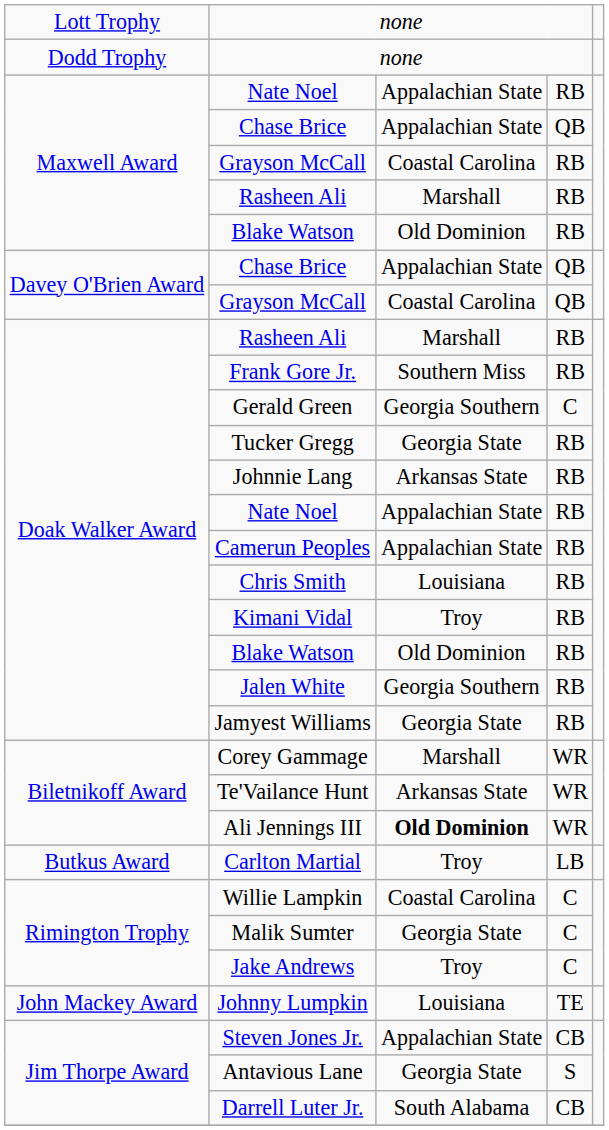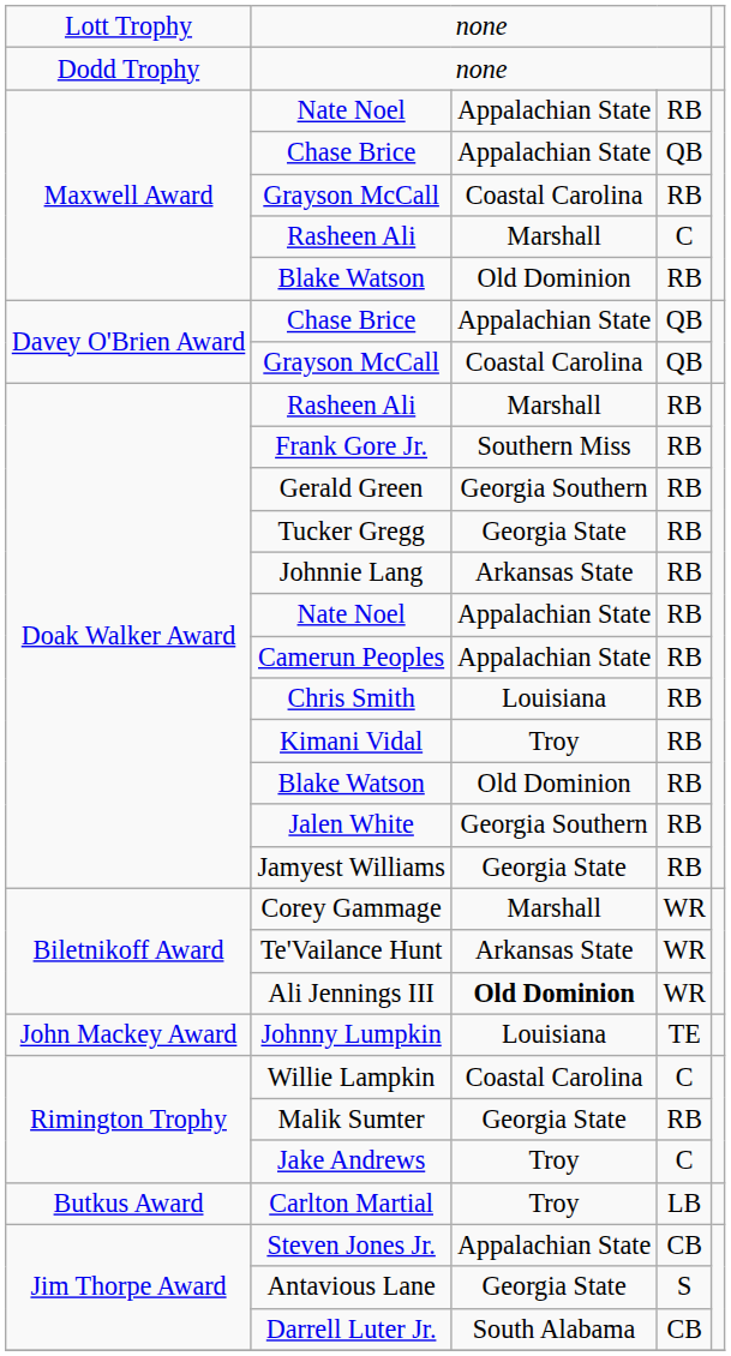 <table class="wikitable" style="text-align:center;">
 <tr>
 <td><a href='#'>Lott Trophy</a></td>
 <td colspan=3 align=center><em>none</em></td>
 <td></td>
 </tr>
 <tr>
 <td><a href='#'>Dodd Trophy</a></td>
 <td colspan=3 align=center><em>none</em></td>
 <td></td>
 </tr>
 <tr>
 <td rowspan=5><a href='#'>Maxwell Award</a></td>
 <td><a href='#'>Nate Noel</a></td>
 <td>Appalachian State</td>
 <td>RB</td>
 <td rowspan=5></td>
 </tr>
 <tr>
 <td><a href='#'>Chase Brice</a></td>
 <td>Appalachian State</td>
 <td>QB</td>
 </tr>
 <tr>
 <td><a href='#'>Grayson McCall</a></td>
 <td>Coastal Carolina</td>
 <td>RB</td>
 </tr>
 <tr>
 <td><a href='#'>Rasheen Ali</a></td>
 <td>Marshall</td>
-<td>RB</td>
+<td>C</td>
 </tr>
 <tr>
 <td><a href='#'>Blake Watson</a></td>
 <td>Old Dominion</td>
 <td>RB</td>
 </tr>
 <tr>
 <td rowspan=2><a href='#'>Davey O'Brien Award</a></td>
 <td><a href='#'>Chase Brice</a></td>
 <td>Appalachian State</td>
 <td>QB</td>
 <td rowspan=2></td>
 </tr>
 <tr>
 <td><a href='#'>Grayson McCall</a></td>
 <td>Coastal Carolina</td>
 <td>QB</td>
 </tr>
 <tr>
 <td rowspan=12><a href='#'>Doak Walker Award</a></td>
 <td><a href='#'>Rasheen Ali</a></td>
 <td>Marshall</td>
 <td>RB</td>
 <td rowspan=12></td>
 </tr>
 <tr>
 <td><a href='#'>Frank Gore Jr.</a></td>
 <td>Southern Miss</td>
 <td>RB</td>
 </tr>
 <tr>
 <td>Gerald Green</td>
 <td>Georgia Southern</td>
-<td>C</td>
+<td>RB</td>
 </tr>
 <tr>
 <td>Tucker Gregg</td>
 <td>Georgia State</td>
 <td>RB</td>
 </tr>
 <tr>
 <td>Johnnie Lang</td>
 <td>Arkansas State</td>
 <td>RB</td>
 </tr>
 <tr>
 <td><a href='#'>Nate Noel</a></td>
 <td>Appalachian State</td>
 <td>RB</td>
 </tr>
 <tr>
 <td><a href='#'>Camerun Peoples</a></td>
 <td>Appalachian State</td>
 <td>RB</td>
 </tr>
 <tr>
 <td><a href='#'>Chris Smith</a></td>
 <td>Louisiana</td>
 <td>RB</td>
 </tr>
 <tr>
 <td><a href='#'>Kimani Vidal</a></td>
 <td>Troy</td>
 <td>RB</td>
 </tr>
 <tr>
 <td><a href='#'>Blake Watson</a></td>
 <td>Old Dominion</td>
 <td>RB</td>
 </tr>
 <tr>
 <td><a href='#'>Jalen White</a></td>
 <td>Georgia Southern</td>
 <td>RB</td>
 </tr>
 <tr>
 <td>Jamyest Williams</td>
 <td>Georgia State</td>
 <td>RB</td>
 </tr>
 <tr>
 <td rowspan=3><a href='#'>Biletnikoff Award</a></td>
 <td>Corey Gammage</td>
 <td>Marshall</td>
 <td>WR</td>
 <td rowspan=3></td>
 </tr>
 <tr>
 <td>Te'Vailance Hunt</td>
 <td>Arkansas State</td>
 <td>WR</td>
 </tr>
 <tr>
 <td>Ali Jennings III</td>
 <td><strong>Old Dominion</strong></td>
 <td>WR</td>
 </tr>
 <tr>
-<td><a href='#'>Butkus Award</a></td>
-<td><a href='#'>Carlton Martial</a></td>
-<td>Troy</td>
-<td>LB</td>
+<td><a href='#'>John Mackey Award</a></td>
+<td><a href='#'>Johnny Lumpkin</a></td>
+<td>Louisiana</td>
+<td>TE</td>
 <td></td>
 </tr>
 <tr>
 <td rowspan=3><a href='#'>Rimington Trophy</a></td>
 <td>Willie Lampkin</td>
 <td>Coastal Carolina</td>
 <td>C</td>
 <td rowspan=3></td>
 </tr>
 <tr>
 <td>Malik Sumter</td>
 <td>Georgia State</td>
-<td>C</td>
+<td>RB</td>
 </tr>
 <tr>
 <td><a href='#'>Jake Andrews</a></td>
 <td>Troy</td>
 <td>C</td>
 </tr>
 <tr>
-<td><a href='#'>John Mackey Award</a></td>
-<td><a href='#'>Johnny Lumpkin</a></td>
-<td>Louisiana</td>
-<td>TE</td>
+<td><a href='#'>Butkus Award</a></td>
+<td><a href='#'>Carlton Martial</a></td>
+<td>Troy</td>
+<td>LB</td>
 <td></td>
 </tr>
 <tr>
 <td rowspan=3><a href='#'>Jim Thorpe Award</a></td>
 <td><a href='#'>Steven Jones Jr.</a></td>
 <td>Appalachian State</td>
 <td>CB</td>
 <td rowspan=3></td>
 </tr>
 <tr>
 <td>Antavious Lane</td>
 <td>Georgia State</td>
 <td>S</td>
 </tr>
 <tr>
 <td><a href='#'>Darrell Luter Jr.</a></td>
 <td>South Alabama</td>
 <td>CB</td>
 </tr>
 <tr>
 </tr>
 </table>
